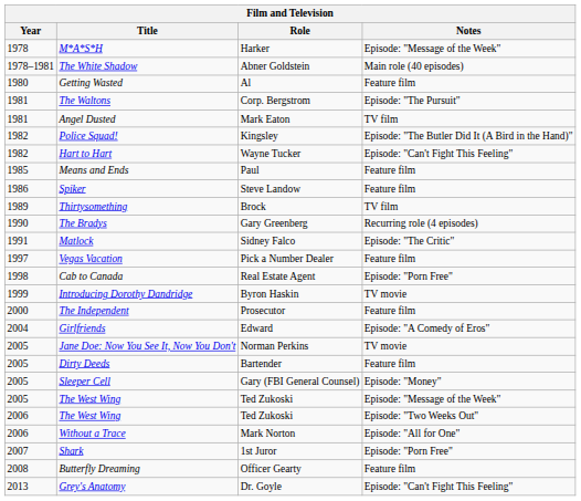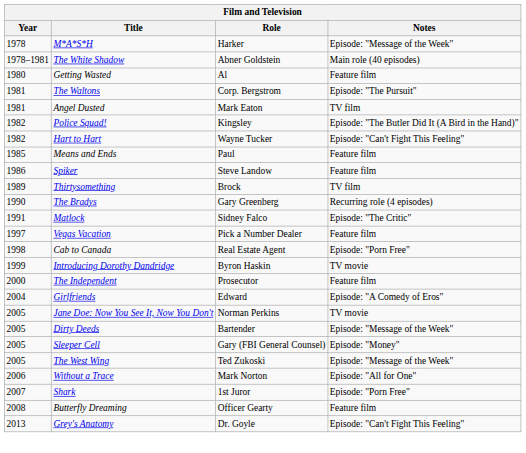 <table class="wikitable" style="font-size: 88%">
 <tr>
 <th colspan=4>Film and Television</th>
 </tr>
 <tr style="text-align:center;">
 <th>Year</th>
 <th>Title</th>
 <th>Role</th>
 <th>Notes</th>
 </tr>
 <tr>
 <td>1978</td>
 <td><em><a href='#'>M*A*S*H</a></em></td>
 <td>Harker</td>
 <td>Episode: "Message of the Week"</td>
 </tr>
 <tr>
 <td>1978–1981</td>
 <td><em><a href='#'>The White Shadow</a></em></td>
 <td>Abner Goldstein</td>
 <td>Main role (40 episodes)</td>
 </tr>
 <tr>
 <td>1980</td>
 <td><em>Getting Wasted</em></td>
 <td>Al</td>
 <td>Feature film</td>
 </tr>
 <tr>
 <td>1981</td>
 <td><em><a href='#'>The Waltons</a></em></td>
 <td>Corp. Bergstrom</td>
 <td>Episode: "The Pursuit"</td>
 </tr>
 <tr>
 <td>1981</td>
 <td><em>Angel Dusted</em></td>
 <td>Mark Eaton</td>
 <td>TV film</td>
 </tr>
 <tr>
 <td>1982</td>
 <td><em><a href='#'>Police Squad!</a></em></td>
 <td>Kingsley</td>
 <td>Episode: "The Butler Did It (A Bird in the Hand)"</td>
 </tr>
 <tr>
 <td>1982</td>
 <td><em><a href='#'>Hart to Hart</a></em></td>
 <td>Wayne Tucker</td>
 <td>Episode: "Can't Fight This Feeling"</td>
 </tr>
 <tr>
 <td>1985</td>
 <td><em>Means and Ends</em></td>
 <td>Paul</td>
 <td>Feature film</td>
 </tr>
 <tr>
 <td>1986</td>
 <td><em><a href='#'>Spiker</a></em></td>
 <td>Steve Landow</td>
 <td>Feature film</td>
 </tr>
 <tr>
 <td>1989</td>
 <td><em><a href='#'>Thirtysomething</a></em></td>
 <td>Brock</td>
 <td>TV film</td>
 </tr>
 <tr>
 <td>1990</td>
 <td><em><a href='#'>The Bradys</a></em></td>
 <td>Gary Greenberg</td>
 <td>Recurring role (4 episodes)</td>
 </tr>
 <tr>
 <td>1991</td>
 <td><em><a href='#'>Matlock</a></em></td>
 <td>Sidney Falco</td>
 <td>Episode: "The Critic"</td>
 </tr>
 <tr>
 <td>1997</td>
 <td><em><a href='#'>Vegas Vacation</a></em></td>
 <td>Pick a Number Dealer</td>
 <td>Feature film</td>
 </tr>
 <tr>
 <td>1998</td>
 <td><em>Cab to Canada</em></td>
 <td>Real Estate Agent</td>
 <td>Episode: "Porn Free"</td>
 </tr>
 <tr>
 <td>1999</td>
 <td><em><a href='#'>Introducing Dorothy Dandridge</a></em></td>
 <td>Byron Haskin</td>
 <td>TV movie</td>
 </tr>
 <tr>
 <td>2000</td>
 <td><em><a href='#'>The Independent</a></em></td>
 <td>Prosecutor</td>
 <td>Feature film</td>
 </tr>
 <tr>
 <td>2004</td>
 <td><em><a href='#'>Girlfriends</a></em></td>
 <td>Edward</td>
 <td>Episode: "A Comedy of Eros"</td>
 </tr>
 <tr>
 <td>2005</td>
 <td><em><a href='#'>Jane Doe: Now You See It, Now You Don't</a></em></td>
 <td>Norman Perkins</td>
 <td>TV movie</td>
 </tr>
 <tr>
 <td>2005</td>
 <td><em><a href='#'>Dirty Deeds</a></em></td>
 <td>Bartender</td>
-<td>Feature film</td>
+<td>Episode: "Message of the Week"</td>
 </tr>
 <tr>
 <td>2005</td>
 <td><em><a href='#'>Sleeper Cell</a></em></td>
 <td>Gary (FBI General Counsel)</td>
 <td>Episode: "Money"</td>
 </tr>
 <tr>
 <td>2005</td>
 <td><em><a href='#'>The West Wing</a></em></td>
 <td>Ted Zukoski</td>
 <td>Episode: "Message of the Week"</td>
-</tr>
-<tr>
-<td>2006</td>
-<td><em><a href='#'>The West Wing</a></em></td>
-<td>Ted Zukoski</td>
-<td>Episode: "Two Weeks Out"</td>
 </tr>
 <tr>
 <td>2006</td>
 <td><em><a href='#'>Without a Trace</a></em></td>
 <td>Mark Norton</td>
 <td>Episode: "All for One"</td>
 </tr>
 <tr>
 <td>2007</td>
 <td><em><a href='#'>Shark</a></em></td>
 <td>1st Juror</td>
 <td>Episode: "Porn Free"</td>
 </tr>
 <tr>
 <td>2008</td>
 <td><em>Butterfly Dreaming</em></td>
 <td>Officer Gearty</td>
 <td>Feature film</td>
 </tr>
 <tr>
 <td>2013</td>
 <td><em><a href='#'>Grey's Anatomy</a></em></td>
 <td>Dr. Goyle</td>
 <td>Episode: "Can't Fight This Feeling"</td>
 </tr>
 </table>
